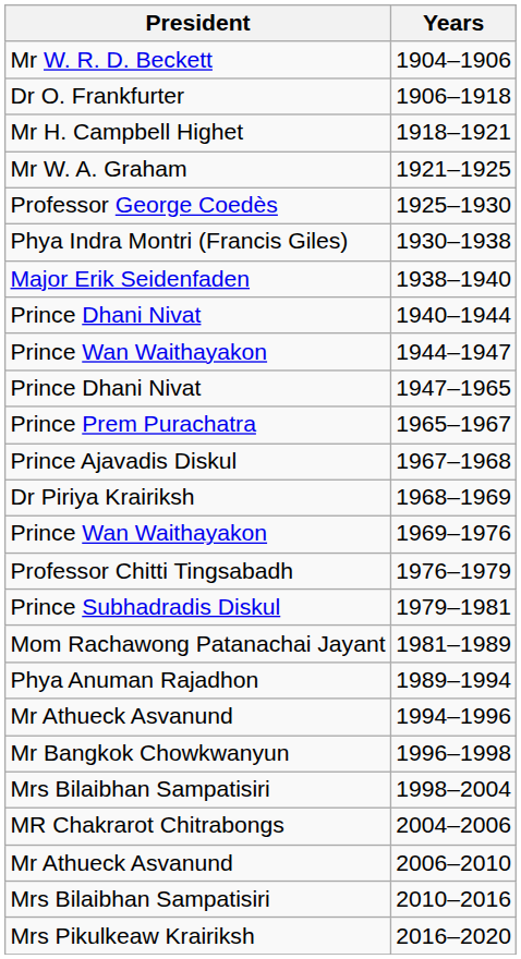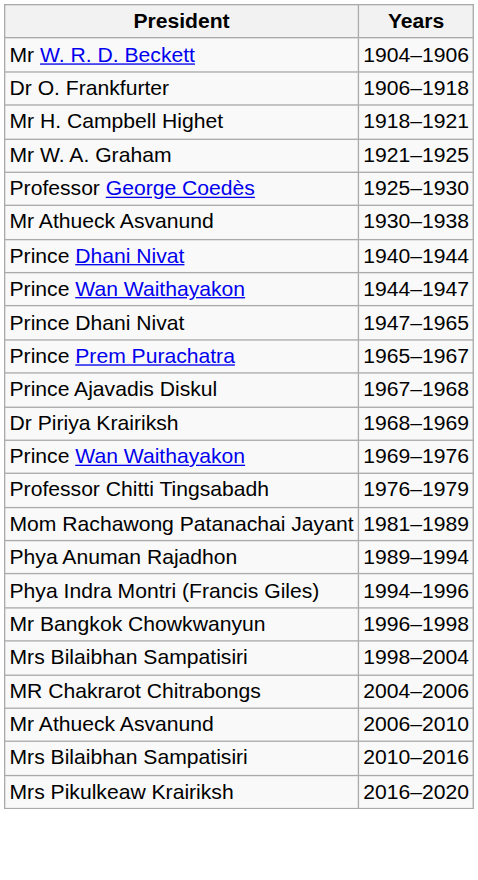 <table class=wikitable>
 <tr>
 <th>President</th>
 <th>Years</th>
 </tr>
 <tr>
 <td>Mr <a href='#'>W. R. D. Beckett</a></td>
 <td>1904–1906</td>
 </tr>
 <tr>
 <td>Dr O. Frankfurter</td>
 <td>1906–1918</td>
 </tr>
 <tr>
 <td>Mr H. Campbell Highet</td>
 <td>1918–1921</td>
 </tr>
 <tr>
 <td>Mr W. A. Graham</td>
 <td>1921–1925</td>
 </tr>
 <tr>
 <td>Professor <a href='#'>George Coedès</a></td>
 <td>1925–1930</td>
 </tr>
 <tr>
-<td>Phya Indra Montri (Francis Giles)</td>
+<td>Mr Athueck Asvanund</td>
 <td>1930–1938</td>
-</tr>
-<tr>
-<td><a href='#'>Major Erik Seidenfaden</a></td>
-<td>1938–1940</td>
 </tr>
 <tr>
 <td>Prince <a href='#'>Dhani Nivat</a></td>
 <td>1940–1944</td>
 </tr>
 <tr>
 <td>Prince <a href='#'>Wan Waithayakon</a></td>
 <td>1944–1947</td>
 </tr>
 <tr>
 <td>Prince Dhani Nivat</td>
 <td>1947–1965</td>
 </tr>
 <tr>
 <td>Prince <a href='#'>Prem Purachatra</a></td>
 <td>1965–1967</td>
 </tr>
 <tr>
 <td>Prince Ajavadis Diskul</td>
 <td>1967–1968</td>
 </tr>
 <tr>
 <td>Dr Piriya Krairiksh</td>
 <td>1968–1969</td>
 </tr>
 <tr>
 <td>Prince <a href='#'>Wan Waithayakon</a></td>
 <td>1969–1976</td>
 </tr>
 <tr>
 <td>Professor Chitti Tingsabadh</td>
 <td>1976–1979</td>
 </tr>
 <tr>
-<td>Prince <a href='#'>Subhadradis Diskul</a></td>
-<td>1979–1981</td>
-</tr>
-<tr>
 <td>Mom Rachawong Patanachai Jayant</td>
 <td>1981–1989</td>
 </tr>
 <tr>
 <td>Phya Anuman Rajadhon</td>
 <td>1989–1994</td>
 </tr>
 <tr>
-<td>Mr Athueck Asvanund</td>
+<td>Phya Indra Montri (Francis Giles)</td>
 <td>1994–1996</td>
 </tr>
 <tr>
 <td>Mr Bangkok Chowkwanyun</td>
 <td>1996–1998</td>
 </tr>
 <tr>
 <td>Mrs Bilaibhan Sampatisiri</td>
 <td>1998–2004</td>
 </tr>
 <tr>
 <td>MR Chakrarot Chitrabongs</td>
 <td>2004–2006</td>
 </tr>
 <tr>
 <td>Mr Athueck Asvanund</td>
 <td>2006–2010</td>
 </tr>
 <tr>
 <td>Mrs Bilaibhan Sampatisiri</td>
 <td>2010–2016</td>
 </tr>
 <tr>
 <td>Mrs Pikulkeaw Krairiksh</td>
 <td>2016–2020</td>
 </tr>
 </table>
